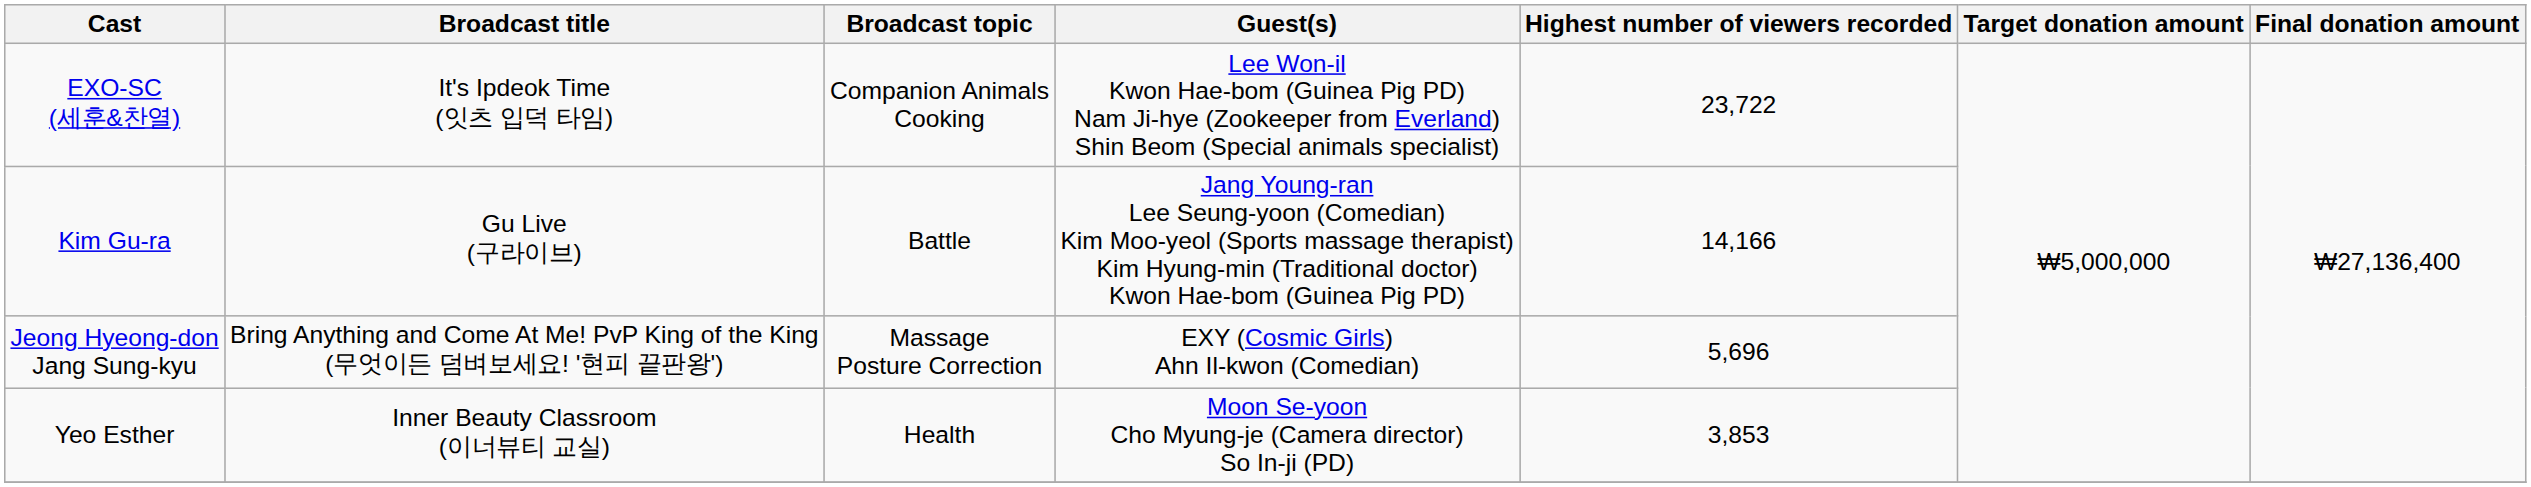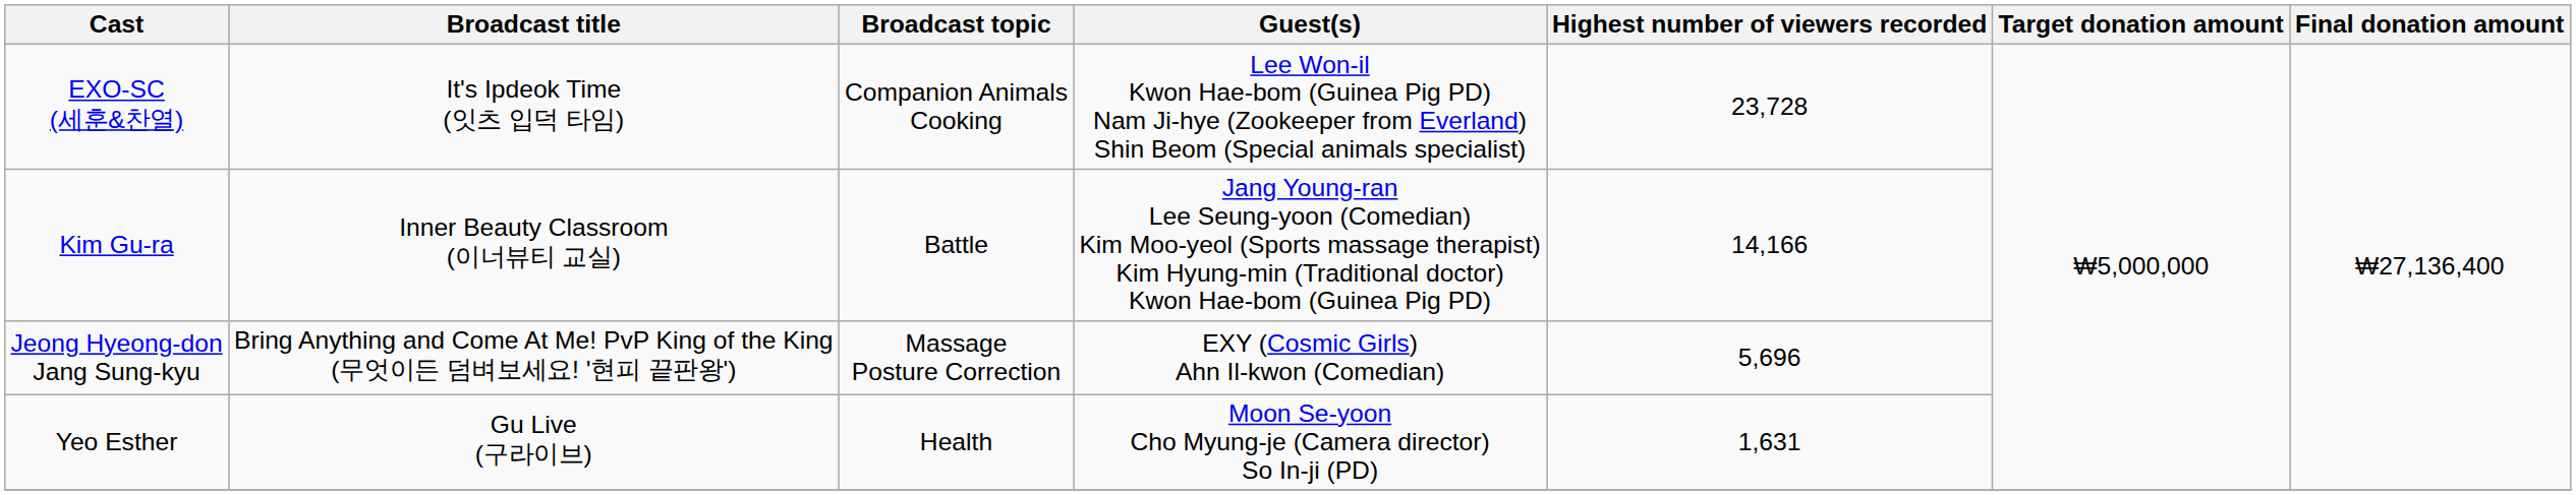 <table class="wikitable" style="text-align:center">
 <tr>
 <th>Cast</th>
 <th>Broadcast title</th>
 <th>Broadcast topic</th>
 <th>Guest(s)</th>
 <th>Highest number of viewers recorded</th>
 <th>Target donation amount</th>
 <th>Final donation amount</th>
 </tr>
 <tr>
 <td><a href='#'>EXO-SC<br>(세훈&찬열)</a></td>
 <td>It's Ipdeok Time<br>(잇츠 입덕 타임)</td>
 <td>Companion Animals<br>Cooking</td>
 <td><a href='#'>Lee Won-il</a><br>Kwon Hae-bom (Guinea Pig PD)<br>Nam Ji-hye (Zookeeper from <a href='#'>Everland</a>)<br>Shin Beom (Special animals specialist)<br></td>
-<td>23,722</td>
+<td>23,728</td>
 <td rowspan="4">₩5,000,000</td>
 <td rowspan="4">₩27,136,400</td>
 </tr>
 <tr>
 <td><a href='#'>Kim Gu-ra</a></td>
-<td>Gu Live<br>(구라이브)</td>
+<td>Inner Beauty Classroom<br>(이너뷰티 교실)</td>
 <td>Battle</td>
 <td><a href='#'>Jang Young-ran</a><br>Lee Seung-yoon (Comedian)<br>Kim Moo-yeol (Sports massage therapist)<br>Kim Hyung-min (Traditional doctor)<br>Kwon Hae-bom (Guinea Pig PD)</td>
 <td>14,166</td>
 </tr>
 <tr>
 <td><a href='#'>Jeong Hyeong-don</a><br>Jang Sung-kyu</td>
 <td>Bring Anything and Come At Me! PvP King of the King<br>(무엇이든 덤벼보세요! '현피 끝판왕')</td>
 <td>Massage<br>Posture Correction</td>
 <td>EXY (<a href='#'>Cosmic Girls</a>)<br>Ahn Il-kwon (Comedian)</td>
 <td>5,696</td>
 </tr>
 <tr>
 <td>Yeo Esther</td>
-<td>Inner Beauty Classroom<br>(이너뷰티 교실)</td>
+<td>Gu Live<br>(구라이브)</td>
 <td>Health</td>
 <td><a href='#'>Moon Se-yoon</a><br>Cho Myung-je (Camera director)<br>So In-ji (PD)</td>
-<td>3,853</td>
+<td>1,631</td>
 </tr>
 <tr>
 </tr>
 </table>
